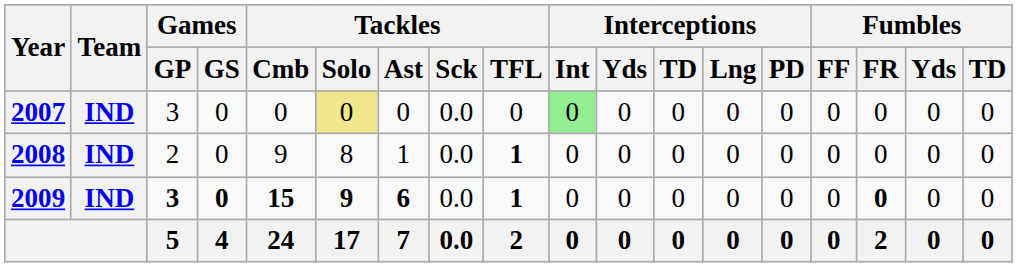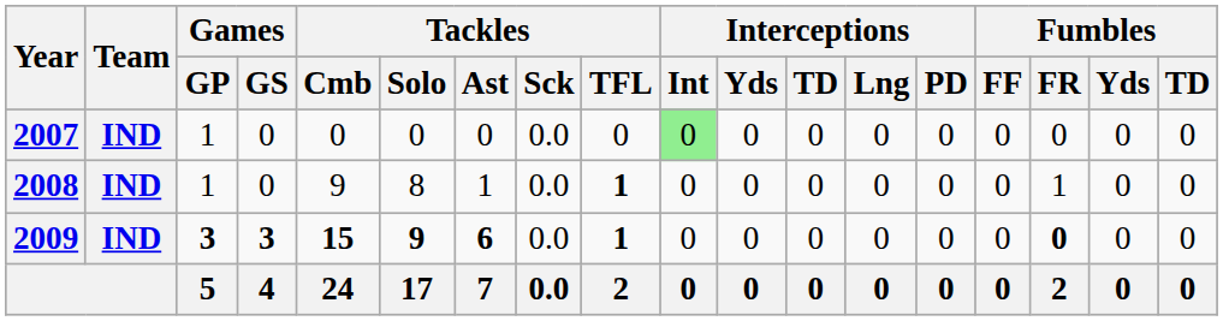 <table class="wikitable" style="text-align:center">
 <tr>
 <th rowspan="2">Year</th>
 <th rowspan="2">Team</th>
 <th colspan="2">Games</th>
 <th colspan="5">Tackles</th>
 <th colspan="5">Interceptions</th>
 <th colspan="4">Fumbles</th>
 </tr>
 <tr>
 <th>GP</th>
 <th>GS</th>
 <th>Cmb</th>
 <th>Solo</th>
 <th>Ast</th>
 <th>Sck</th>
 <th>TFL</th>
 <th>Int</th>
 <th>Yds</th>
 <th>TD</th>
 <th>Lng</th>
 <th>PD</th>
 <th>FF</th>
 <th>FR</th>
 <th>Yds</th>
 <th>TD</th>
 </tr>
 <tr>
 <th><a href='#'>2007</a></th>
 <th><a href='#'>IND</a></th>
-<td>3</td>
+<td>1</td>
 <td>0</td>
 <td>0</td>
-<td style="background: khaki;">0</td>
+<td>0</td>
 <td>0</td>
 <td>0.0</td>
 <td>0</td>
 <td style="background: lightgreen;">0</td>
 <td>0</td>
 <td>0</td>
 <td>0</td>
 <td>0</td>
 <td>0</td>
 <td>0</td>
 <td>0</td>
 <td>0</td>
 </tr>
 <tr>
 <th><a href='#'>2008</a></th>
 <th><a href='#'>IND</a></th>
-<td>2</td>
+<td>1</td>
 <td>0</td>
 <td>9</td>
 <td>8</td>
 <td>1</td>
 <td>0.0</td>
 <td><strong>1</strong></td>
 <td>0</td>
 <td>0</td>
 <td>0</td>
 <td>0</td>
 <td>0</td>
 <td>0</td>
-<td>0</td>
+<td>1</td>
 <td>0</td>
 <td>0</td>
 </tr>
 <tr>
 <th><a href='#'>2009</a></th>
 <th><a href='#'>IND</a></th>
 <td><strong>3</strong></td>
-<td><strong>0</strong></td>
+<td><strong>3</strong></td>
 <td><strong>15</strong></td>
 <td><strong>9</strong></td>
 <td><strong>6</strong></td>
 <td>0.0</td>
 <td><strong>1</strong></td>
 <td>0</td>
 <td>0</td>
 <td>0</td>
 <td>0</td>
 <td>0</td>
 <td>0</td>
 <td><strong>0</strong></td>
 <td>0</td>
 <td>0</td>
 </tr>
 <tr>
 <th colspan="2"></th>
 <th>5</th>
 <th>4</th>
 <th>24</th>
 <th>17</th>
 <th>7</th>
 <th>0.0</th>
 <th>2</th>
 <th>0</th>
 <th>0</th>
 <th>0</th>
 <th>0</th>
 <th>0</th>
 <th>0</th>
 <th>2</th>
 <th>0</th>
 <th>0</th>
 </tr>
 </table>
